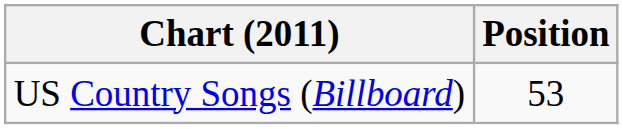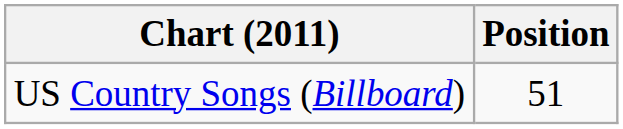 <table class="wikitable sortable">
 <tr>
 <th scope="col">Chart (2011)</th>
 <th scope="col">Position</th>
 </tr>
 <tr>
 <td>US <a href='#'>Country Songs</a> (<em><a href='#'>Billboard</a></em>)</td>
-<td align="center">53</td>
+<td align="center">51</td>
 </tr>
 </table>
